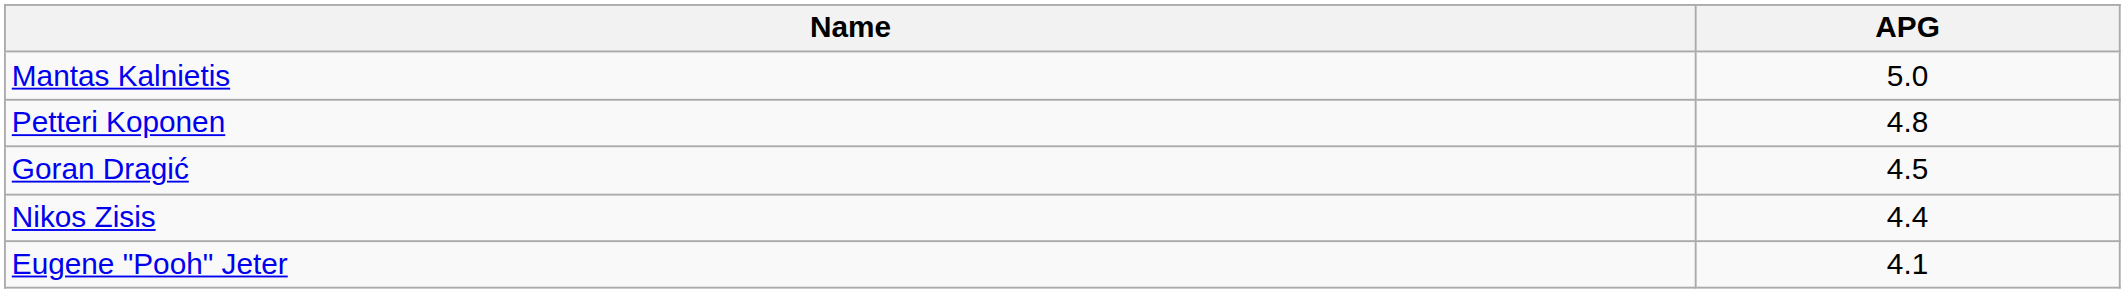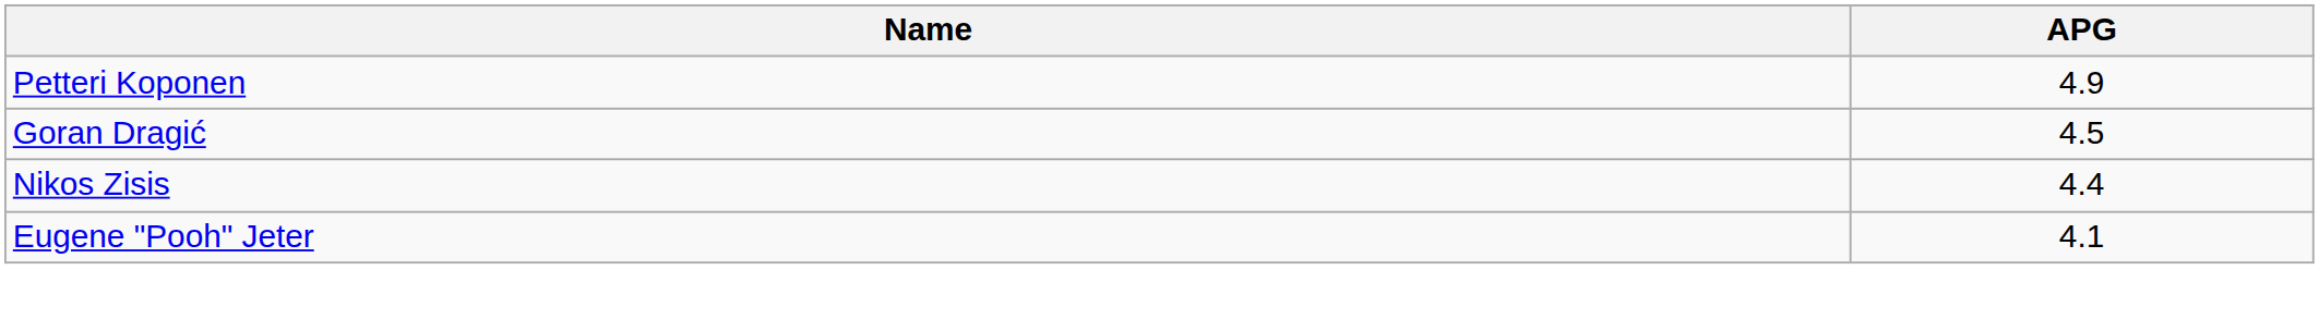 <table class="wikitable" style="width:90%;">
 <tr>
 <th style="width:80%;">Name</th>
 <th style="width:20%;">APG</th>
 </tr>
 <tr>
-<td> <a href='#'>Mantas Kalnietis</a></td>
-<td align=center>5.0</td>
-</tr>
-<tr>
 <td> <a href='#'>Petteri Koponen</a></td>
-<td align=center>4.8</td>
+<td align=center>4.9</td>
 </tr>
 <tr>
 <td> <a href='#'>Goran Dragić</a></td>
 <td align=center>4.5</td>
 </tr>
 <tr>
 <td> <a href='#'>Nikos Zisis</a></td>
 <td align=center>4.4</td>
 </tr>
 <tr>
 <td> <a href='#'>Eugene "Pooh" Jeter</a></td>
 <td align=center>4.1</td>
 </tr>
 </table>
